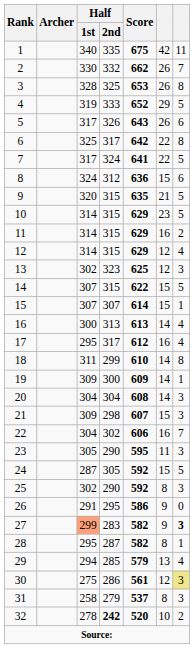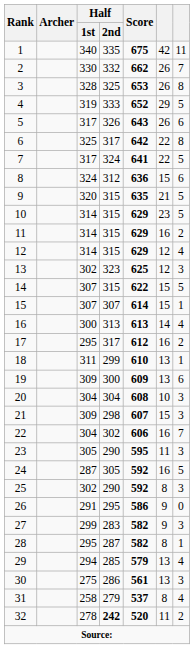 <table class="wikitable sortable" style="text-align:center">
 <tr>
 <th rowspan="2">Rank</th>
 <th rowspan="2">Archer</th>
 <th colspan="2">Half</th>
 <th rowspan="2">Score</th>
 <th rowspan="2"></th>
 <th rowspan="2"></th>
 </tr>
 <tr>
 <th>1st</th>
 <th>2nd</th>
 </tr>
 <tr>
 <td>1</td>
 <td align="left"></td>
 <td>340</td>
 <td>335</td>
 <td><strong>675 </strong></td>
 <td>42</td>
 <td>11</td>
 </tr>
 <tr>
 <td>2</td>
 <td align="left"></td>
 <td>330</td>
 <td>332</td>
 <td><strong>662</strong></td>
 <td>26</td>
 <td>7</td>
 </tr>
 <tr>
 <td>3</td>
 <td align="left"></td>
 <td>328</td>
 <td>325</td>
 <td><strong>653</strong></td>
 <td>26</td>
 <td>8</td>
 </tr>
 <tr>
 <td>4</td>
 <td align="left"></td>
 <td>319</td>
 <td>333</td>
 <td><strong>652</strong></td>
 <td>29</td>
 <td>5</td>
 </tr>
 <tr>
 <td>5</td>
 <td align="left"></td>
 <td>317</td>
 <td>326</td>
 <td><strong>643</strong></td>
 <td>26</td>
 <td>6</td>
 </tr>
 <tr>
 <td>6</td>
 <td align="left"></td>
 <td>325</td>
 <td>317</td>
 <td><strong>642</strong></td>
 <td>22</td>
 <td>8</td>
 </tr>
 <tr>
 <td>7</td>
 <td align="left"></td>
 <td>317</td>
 <td>324</td>
 <td><strong>641</strong></td>
 <td>22</td>
 <td>5</td>
 </tr>
 <tr>
 <td>8</td>
 <td align="left"></td>
 <td>324</td>
 <td>312</td>
 <td><strong>636</strong></td>
 <td>15</td>
 <td>6</td>
 </tr>
 <tr>
 <td>9</td>
 <td align="left"></td>
 <td>320</td>
 <td>315</td>
 <td><strong>635</strong></td>
 <td>21</td>
 <td>5</td>
 </tr>
 <tr>
 <td>10</td>
 <td align="left"></td>
 <td>314</td>
 <td>315</td>
 <td><strong>629</strong></td>
 <td>23</td>
 <td>5</td>
 </tr>
 <tr>
 <td>11</td>
 <td align="left"></td>
 <td>314</td>
 <td>315</td>
 <td><strong>629</strong></td>
 <td>16</td>
 <td>2</td>
 </tr>
 <tr>
 <td>12</td>
 <td align="left"></td>
 <td>314</td>
 <td>315</td>
 <td><strong>629</strong></td>
 <td>12</td>
 <td>4</td>
 </tr>
 <tr>
 <td>13</td>
 <td align="left"></td>
 <td>302</td>
 <td>323</td>
 <td><strong>625</strong></td>
 <td>12</td>
 <td>3</td>
 </tr>
 <tr>
 <td>14</td>
 <td align="left"></td>
 <td>307</td>
 <td>315</td>
 <td><strong>622</strong></td>
 <td>15</td>
 <td>5</td>
 </tr>
 <tr>
 <td>15</td>
 <td align="left"></td>
 <td>307</td>
 <td>307</td>
 <td><strong>614</strong></td>
 <td>15</td>
 <td>1</td>
 </tr>
 <tr>
 <td>16</td>
 <td align="left"></td>
 <td>300</td>
 <td>313</td>
 <td><strong>613</strong></td>
 <td>14</td>
 <td>4</td>
 </tr>
 <tr>
 <td>17</td>
 <td align="left"></td>
 <td>295</td>
 <td>317</td>
 <td><strong>612</strong></td>
 <td>16</td>
-<td>4</td>
+<td>2</td>
 </tr>
 <tr>
 <td>18</td>
 <td align="left"></td>
 <td>311</td>
 <td>299</td>
 <td><strong>610</strong></td>
-<td>14</td>
-<td>8</td>
+<td>13</td>
+<td>1</td>
 </tr>
 <tr>
 <td>19</td>
 <td align="left"></td>
 <td>309</td>
 <td>300</td>
 <td><strong>609</strong></td>
-<td>14</td>
-<td>1</td>
+<td>13</td>
+<td>6</td>
 </tr>
 <tr>
 <td>20</td>
 <td align="left"></td>
 <td>304</td>
 <td>304</td>
 <td><strong>608</strong></td>
-<td>14</td>
+<td>10</td>
 <td>3</td>
 </tr>
 <tr>
 <td>21</td>
 <td align="left"></td>
 <td>309</td>
 <td>298</td>
 <td><strong>607</strong></td>
 <td>15</td>
 <td>3</td>
 </tr>
 <tr>
 <td>22</td>
 <td align="left"></td>
 <td>304</td>
 <td>302</td>
 <td><strong>606</strong></td>
 <td>16</td>
 <td>7</td>
 </tr>
 <tr>
 <td>23</td>
 <td align="left"></td>
 <td>305</td>
 <td>290</td>
 <td><strong>595</strong></td>
 <td>11</td>
 <td>3</td>
 </tr>
 <tr>
 <td>24</td>
 <td align="left"></td>
 <td>287</td>
 <td>305</td>
 <td><strong>592</strong></td>
-<td>15</td>
+<td>16</td>
 <td>5</td>
 </tr>
 <tr>
 <td>25</td>
 <td align="left"></td>
 <td>302</td>
 <td>290</td>
 <td><strong>592</strong></td>
 <td>8</td>
 <td>3</td>
 </tr>
 <tr>
 <td>26</td>
 <td align="left"></td>
 <td>291</td>
 <td>295</td>
 <td><strong>586</strong></td>
 <td>9</td>
 <td>0</td>
 </tr>
 <tr>
 <td>27</td>
 <td align="left"></td>
-<td style="background: lightsalmon;">299</td>
+<td>299</td>
 <td>283</td>
 <td><strong>582</strong></td>
 <td>9</td>
-<td><strong>3</strong></td>
+<td>3</td>
 </tr>
 <tr>
 <td>28</td>
 <td align="left"></td>
 <td>295</td>
 <td>287</td>
 <td><strong>582</strong></td>
 <td>8</td>
 <td>1</td>
 </tr>
 <tr>
 <td>29</td>
 <td align="left"></td>
 <td>294</td>
 <td>285</td>
 <td><strong>579</strong></td>
 <td>13</td>
 <td>4</td>
 </tr>
 <tr>
 <td>30</td>
 <td align="left"></td>
 <td>275</td>
 <td>286</td>
 <td><strong>561</strong></td>
-<td>12</td>
-<td style="background: khaki;">3</td>
+<td>13</td>
+<td>3</td>
 </tr>
 <tr>
 <td>31</td>
 <td align="left"></td>
 <td>258</td>
 <td>279</td>
 <td><strong>537</strong></td>
 <td>8</td>
-<td>3</td>
+<td>4</td>
 </tr>
 <tr>
 <td>32</td>
 <td align="left"></td>
 <td>278</td>
 <td><strong>242</strong></td>
 <td><strong>520</strong></td>
-<td>10</td>
+<td>11</td>
 <td>2</td>
 </tr>
 <tr>
 <td colspan="7"><small><strong>Source:</strong></small></td>
 </tr>
 </table>
